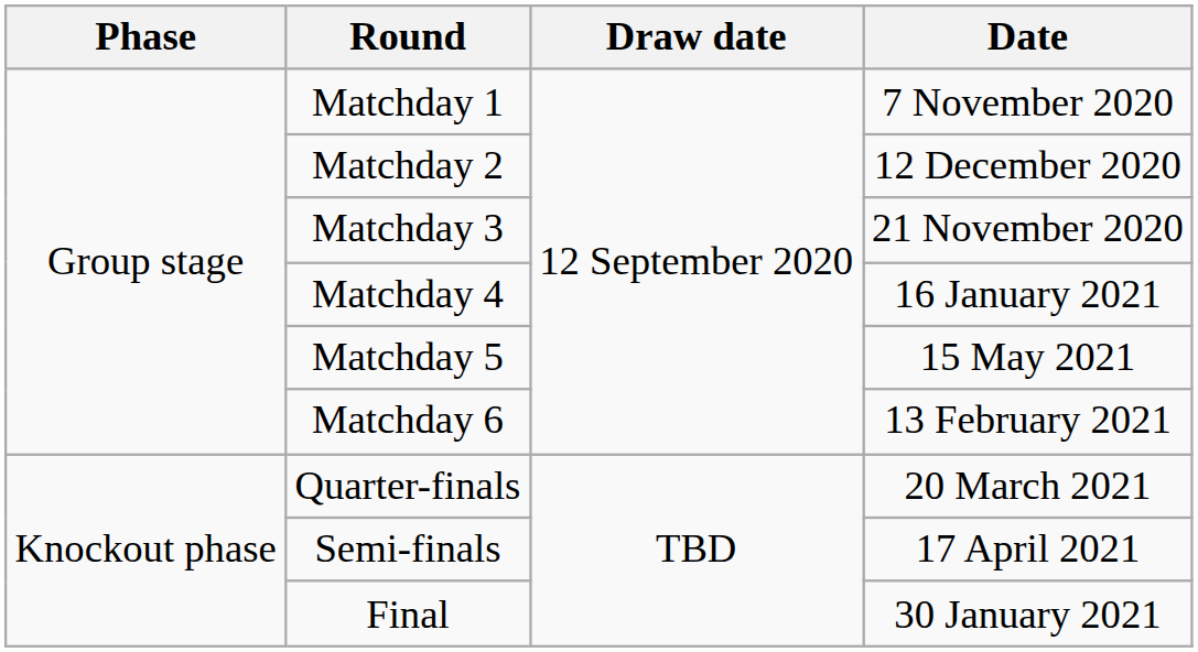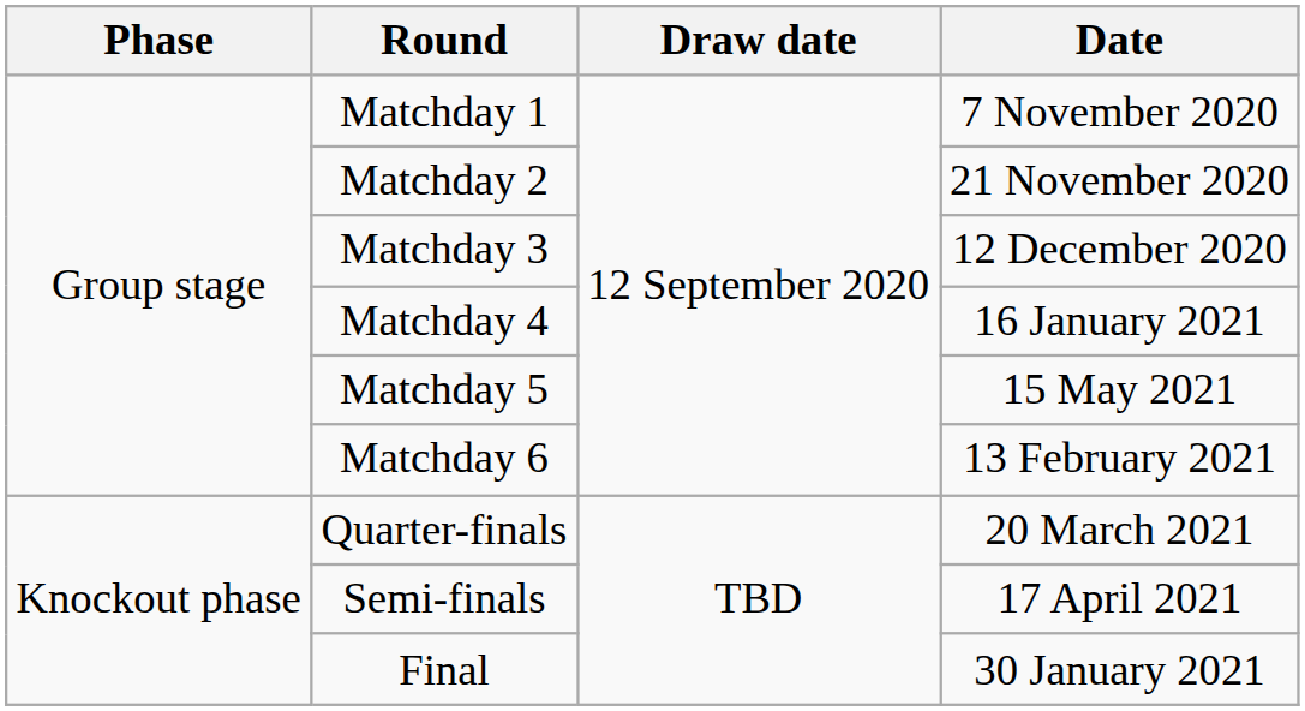 <table class="wikitable mw-collapsible mw-collapsed" style="text-align:center">
 <tr>
 <th>Phase</th>
 <th>Round</th>
 <th>Draw date</th>
 <th>Date</th>
 </tr>
 <tr>
 <td rowspan="6">Group stage</td>
 <td>Matchday 1</td>
 <td rowspan="6">12 September 2020</td>
 <td>7 November 2020</td>
 </tr>
 <tr>
 <td>Matchday 2</td>
-<td>12 December 2020</td>
+<td>21 November 2020</td>
 </tr>
 <tr>
 <td>Matchday 3</td>
-<td>21 November 2020</td>
+<td>12 December 2020</td>
 </tr>
 <tr>
 <td>Matchday 4</td>
 <td>16 January 2021</td>
 </tr>
 <tr>
 <td>Matchday 5</td>
 <td>15 May 2021</td>
 </tr>
 <tr>
 <td>Matchday 6</td>
 <td>13 February 2021</td>
 </tr>
 <tr>
 <td rowspan="3">Knockout phase</td>
 <td>Quarter-finals</td>
 <td rowspan="3">TBD</td>
 <td>20 March 2021</td>
 </tr>
 <tr>
 <td>Semi-finals</td>
 <td>17 April 2021</td>
 </tr>
 <tr>
 <td>Final</td>
 <td>30 January 2021</td>
 </tr>
 </table>
